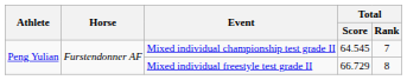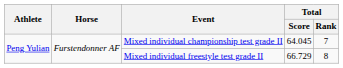 <table class=wikitable style="font-size:90%">
 <tr>
 <th rowspan="2">Athlete</th>
 <th rowspan="2">Horse</th>
 <th rowspan="2">Event</th>
 <th colspan="2">Total</th>
 </tr>
 <tr>
 <th>Score</th>
 <th>Rank</th>
 </tr>
 <tr>
 <td rowspan="2"><a href='#'>Peng Yulian</a></td>
 <td rowspan="2"><em>Furstendonner AF</em></td>
 <td><a href='#'>Mixed individual championship test grade II</a></td>
-<td align="center">64.545</td>
+<td align="center">64.045</td>
 <td align="center">7</td>
 </tr>
 <tr>
 <td><a href='#'>Mixed individual freestyle test grade II</a></td>
 <td align="center">66.729</td>
 <td align="center">8</td>
 </tr>
 </table>
